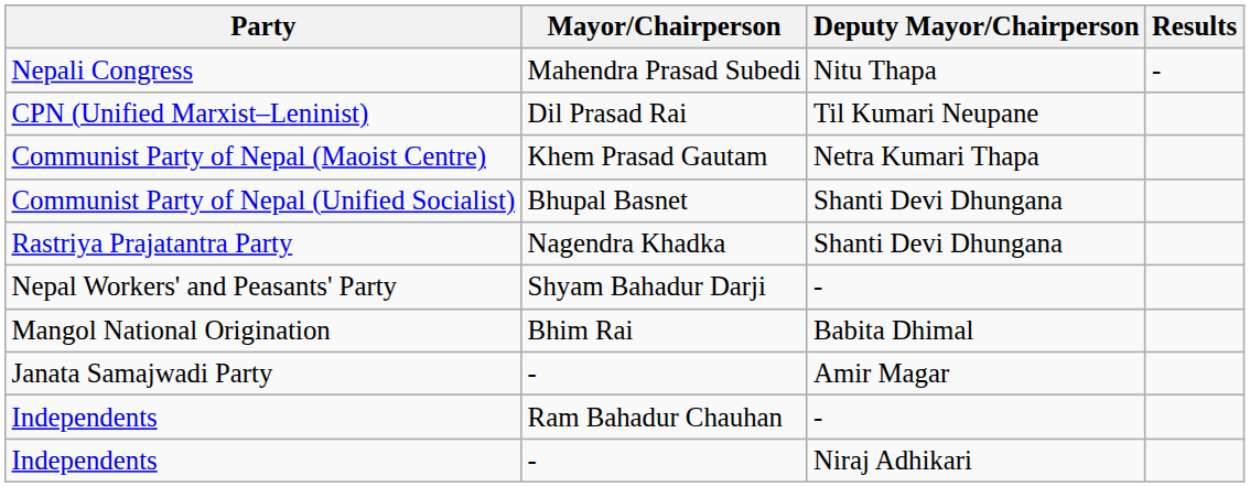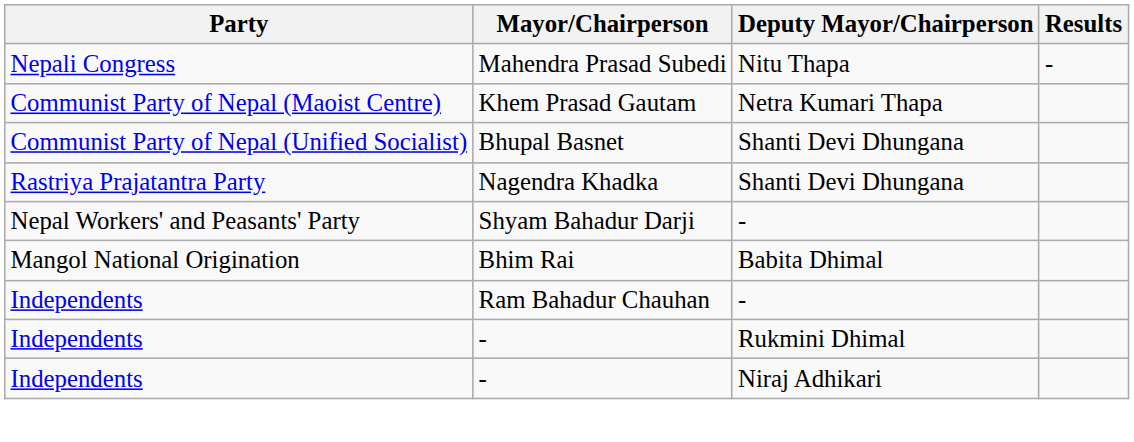 <table class="wikitable">
 <tr>
 <th>Party</th>
 <th>Mayor/Chairperson</th>
 <th>Deputy Mayor/Chairperson</th>
 <th>Results</th>
 </tr>
 <tr>
 <td><a href='#'>Nepali Congress</a></td>
 <td>Mahendra Prasad Subedi</td>
 <td>Nitu Thapa</td>
 <td>-</td>
-</tr>
-<tr>
-<td><a href='#'>CPN (Unified Marxist–Leninist)</a></td>
-<td>Dil Prasad Rai</td>
-<td>Til Kumari Neupane</td>
-<td></td>
 </tr>
 <tr>
 <td><a href='#'>Communist Party of Nepal (Maoist Centre)</a></td>
 <td>Khem Prasad Gautam</td>
 <td>Netra Kumari Thapa</td>
 <td></td>
 </tr>
 <tr>
 <td><a href='#'>Communist Party of Nepal (Unified Socialist)</a></td>
 <td>Bhupal Basnet</td>
 <td>Shanti Devi Dhungana</td>
 <td></td>
 </tr>
 <tr>
 <td><a href='#'>Rastriya Prajatantra Party</a></td>
 <td>Nagendra Khadka</td>
 <td>Shanti Devi Dhungana</td>
 <td></td>
 </tr>
 <tr>
 <td>Nepal Workers' and Peasants' Party</td>
 <td>Shyam Bahadur Darji</td>
 <td>-</td>
 <td></td>
 </tr>
 <tr>
 <td>Mangol National Origination</td>
 <td>Bhim Rai</td>
 <td>Babita Dhimal</td>
 <td></td>
 </tr>
 <tr>
-<td>Janata Samajwadi Party</td>
+<td><a href='#'>Independents</a></td>
+<td>Ram Bahadur Chauhan</td>
 <td>-</td>
-<td>Amir Magar</td>
 <td></td>
 </tr>
 <tr>
 <td><a href='#'>Independents</a></td>
-<td>Ram Bahadur Chauhan</td>
 <td>-</td>
+<td>Rukmini Dhimal</td>
 <td></td>
 </tr>
 <tr>
 <td><a href='#'>Independents</a></td>
 <td>-</td>
 <td>Niraj Adhikari</td>
 <td></td>
 </tr>
 </table>
